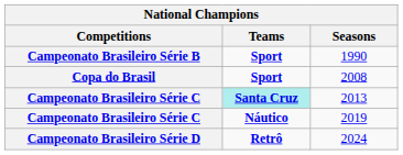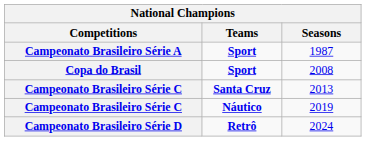 <table class="wikitable">
 <tr>
 <th colspan="3">National Champions</th>
 </tr>
 <tr>
 <th style="width:260px">Competitions</th>
 <th style="width:100px">Teams</th>
 <th style="width:100px">Seasons</th>
 </tr>
 <tr>
-<th style="text-align:center"><a href='#'>Campeonato Brasileiro Série B</a></th>
+<th style="text-align:center"><a href='#'>Campeonato Brasileiro Série A</a></th>
 <td style="text-align:center"><strong><a href='#'>Sport</a></strong></td>
-<td style="text-align:center"><a href='#'>1990</a></td>
+<td style="text-align:center"><a href='#'>1987</a></td>
 </tr>
 <tr>
 <th style="text-align:center"><a href='#'>Copa do Brasil</a></th>
 <td style="text-align:center"><strong><a href='#'>Sport</a></strong></td>
 <td style="text-align:center"><a href='#'>2008</a></td>
 </tr>
 <tr>
 <th style="text-align:center"><a href='#'>Campeonato Brasileiro Série C</a></th>
-<td style="background: paleturquoise; text-align:center"><strong><a href='#'>Santa Cruz</a></strong></td>
+<td style="text-align:center"><strong><a href='#'>Santa Cruz</a></strong></td>
 <td style="text-align:center"><a href='#'>2013</a></td>
 </tr>
 <tr>
 <th style="text-align:center"><a href='#'>Campeonato Brasileiro Série C</a></th>
 <td style="text-align:center"><strong><a href='#'>Náutico</a></strong></td>
 <td style="text-align:center"><a href='#'>2019</a></td>
 </tr>
 <tr>
 <th style="text-align:center"><a href='#'>Campeonato Brasileiro Série D</a></th>
 <td style="text-align:center"><strong><a href='#'>Retrô</a></strong></td>
 <td style="text-align:center"><a href='#'>2024</a></td>
 </tr>
 </table>
